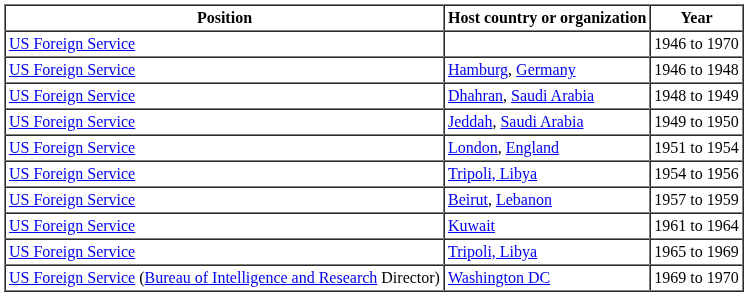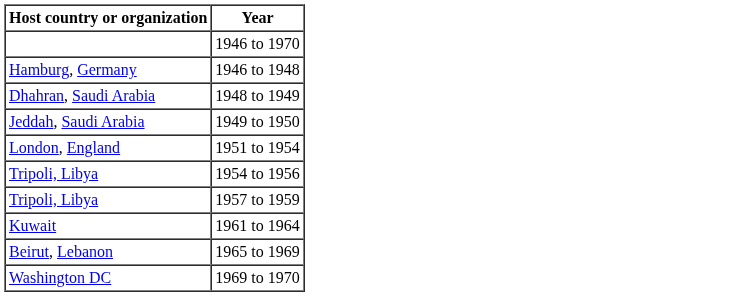 <table border="1" cellspacing="0" cellpadding="3">
 <tr>
-<th>Position</th>
 <th>Host country or organization</th>
 <th>Year</th>
 </tr>
 <tr>
-<td><a href='#'>US Foreign Service</a></td>
 <td></td>
 <td>1946 to 1970 <br></td>
 </tr>
 <tr>
-<td><a href='#'>US Foreign Service</a></td>
 <td><a href='#'>Hamburg</a>, <a href='#'>Germany</a></td>
 <td>1946 to 1948   <br></td>
 </tr>
 <tr>
-<td><a href='#'>US Foreign Service</a></td>
 <td><a href='#'>Dhahran</a>, <a href='#'>Saudi Arabia</a></td>
 <td>1948 to 1949   <br></td>
 </tr>
 <tr>
-<td><a href='#'>US Foreign Service</a></td>
 <td><a href='#'>Jeddah</a>, <a href='#'>Saudi Arabia</a></td>
 <td>1949 to 1950   <br></td>
 </tr>
 <tr>
-<td><a href='#'>US Foreign Service</a></td>
 <td><a href='#'>London</a>, <a href='#'>England</a></td>
 <td>1951 to 1954   <br></td>
 </tr>
 <tr>
-<td><a href='#'>US Foreign Service</a></td>
 <td><a href='#'>Tripoli, Libya</a></td>
 <td>1954 to 1956   <br></td>
 </tr>
 <tr>
-<td><a href='#'>US Foreign Service</a></td>
-<td><a href='#'>Beirut</a>, <a href='#'>Lebanon</a></td>
+<td><a href='#'>Tripoli, Libya</a></td>
 <td>1957 to 1959   <br></td>
 </tr>
 <tr>
-<td><a href='#'>US Foreign Service</a></td>
 <td><a href='#'>Kuwait</a></td>
 <td>1961 to 1964   <br></td>
 </tr>
 <tr>
-<td><a href='#'>US Foreign Service</a></td>
-<td><a href='#'>Tripoli, Libya</a></td>
+<td><a href='#'>Beirut</a>, <a href='#'>Lebanon</a></td>
 <td>1965 to 1969   <br></td>
 </tr>
 <tr>
-<td><a href='#'>US Foreign Service</a> (<a href='#'>Bureau of Intelligence and Research</a> Director)</td>
 <td><a href='#'>Washington DC</a></td>
 <td>1969 to 1970   <br></td>
 </tr>
 </table>
